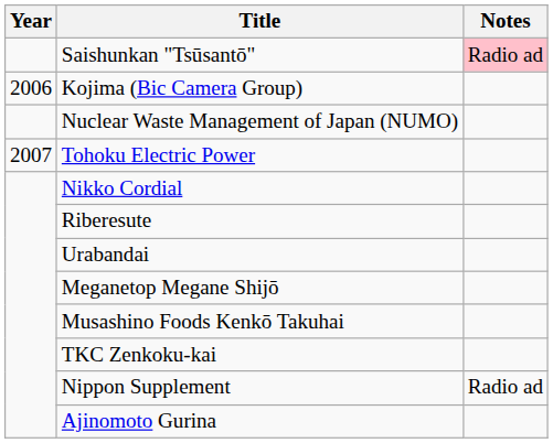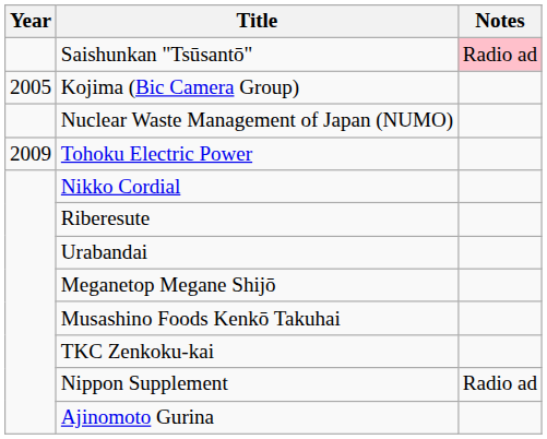 <table class="wikitable">
 <tr>
 <th>Year</th>
 <th>Title</th>
 <th>Notes</th>
 </tr>
 <tr>
 <td></td>
 <td>Saishunkan "Tsūsantō"</td>
 <td style="background: pink;">Radio ad</td>
 </tr>
 <tr>
-<td>2006</td>
+<td>2005</td>
 <td>Kojima (<a href='#'>Bic Camera</a> Group)</td>
 <td></td>
 </tr>
 <tr>
 <td></td>
 <td>Nuclear Waste Management of Japan (NUMO)</td>
 <td></td>
 </tr>
 <tr>
-<td>2007</td>
+<td>2009</td>
 <td><a href='#'>Tohoku Electric Power</a></td>
 <td></td>
 </tr>
 <tr>
 <td rowspan="8"></td>
 <td><a href='#'>Nikko Cordial</a></td>
 <td></td>
 </tr>
 <tr>
 <td>Riberesute</td>
 <td></td>
 </tr>
 <tr>
 <td>Urabandai </td>
 <td></td>
 </tr>
 <tr>
 <td>Meganetop Megane Shijō</td>
 <td></td>
 </tr>
 <tr>
 <td>Musashino Foods Kenkō Takuhai</td>
 <td></td>
 </tr>
 <tr>
 <td>TKC Zenkoku-kai</td>
 <td></td>
 </tr>
 <tr>
 <td>Nippon Supplement</td>
 <td>Radio ad</td>
 </tr>
 <tr>
 <td><a href='#'>Ajinomoto</a> Gurina</td>
 <td></td>
 </tr>
 </table>
